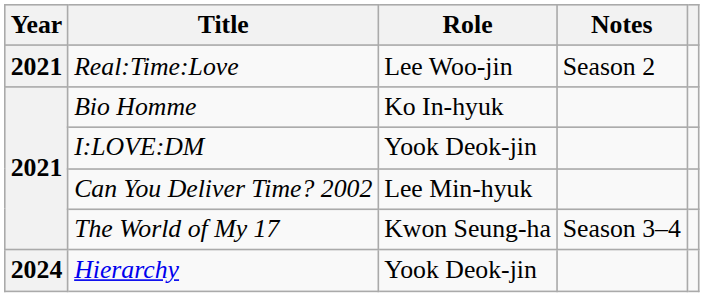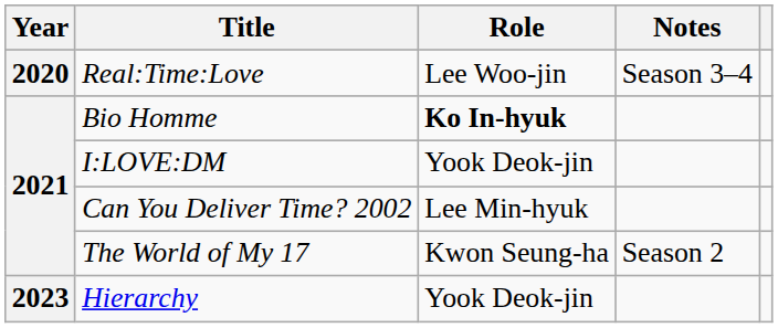 <table class="wikitable plainrowheaders">
 <tr>
 <th scope="col">Year</th>
 <th scope="col">Title</th>
 <th scope="col">Role</th>
 <th scope="col">Notes</th>
 <th scope="col" class="unsortable"></th>
 </tr>
 <tr>
-<th scope="row">2021</th>
+<th scope="row">2020</th>
 <td><em>Real:Time:Love</em></td>
 <td>Lee Woo-jin</td>
-<td>Season 2</td>
+<td>Season 3–4</td>
 <td style="text-align:center"></td>
 </tr>
 <tr>
 <th scope="row" rowspan="4">2021</th>
 <td><em>Bio Homme</em></td>
-<td>Ko In-hyuk</td>
+<td><strong>Ko In-hyuk</strong></td>
 <td></td>
 <td style="text-align:center"></td>
 </tr>
 <tr>
 <td><em>I:LOVE:DM</em></td>
 <td>Yook Deok-jin</td>
 <td></td>
 <td style="text-align:center"></td>
 </tr>
 <tr>
 <td><em>Can You Deliver Time? 2002</em></td>
 <td>Lee Min-hyuk</td>
 <td></td>
 <td style="text-align:center"></td>
 </tr>
 <tr>
 <td><em>The World of My 17</em></td>
 <td>Kwon Seung-ha</td>
-<td>Season 3–4</td>
+<td>Season 2</td>
 <td style="text-align:center"></td>
 </tr>
 <tr>
-<th scope="row">2024</th>
+<th scope="row">2023</th>
 <td><em><a href='#'>Hierarchy</a></em></td>
 <td>Yook Deok-jin</td>
 <td></td>
 <td style="text-align:center"></td>
 </tr>
 </table>
